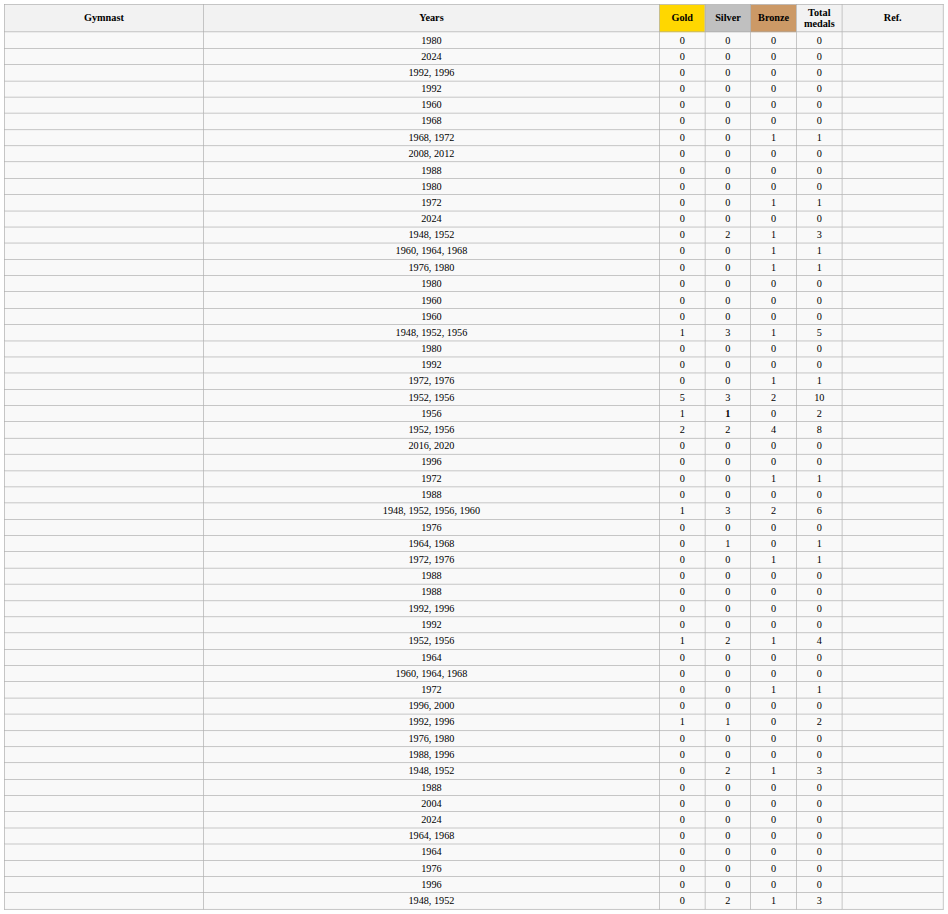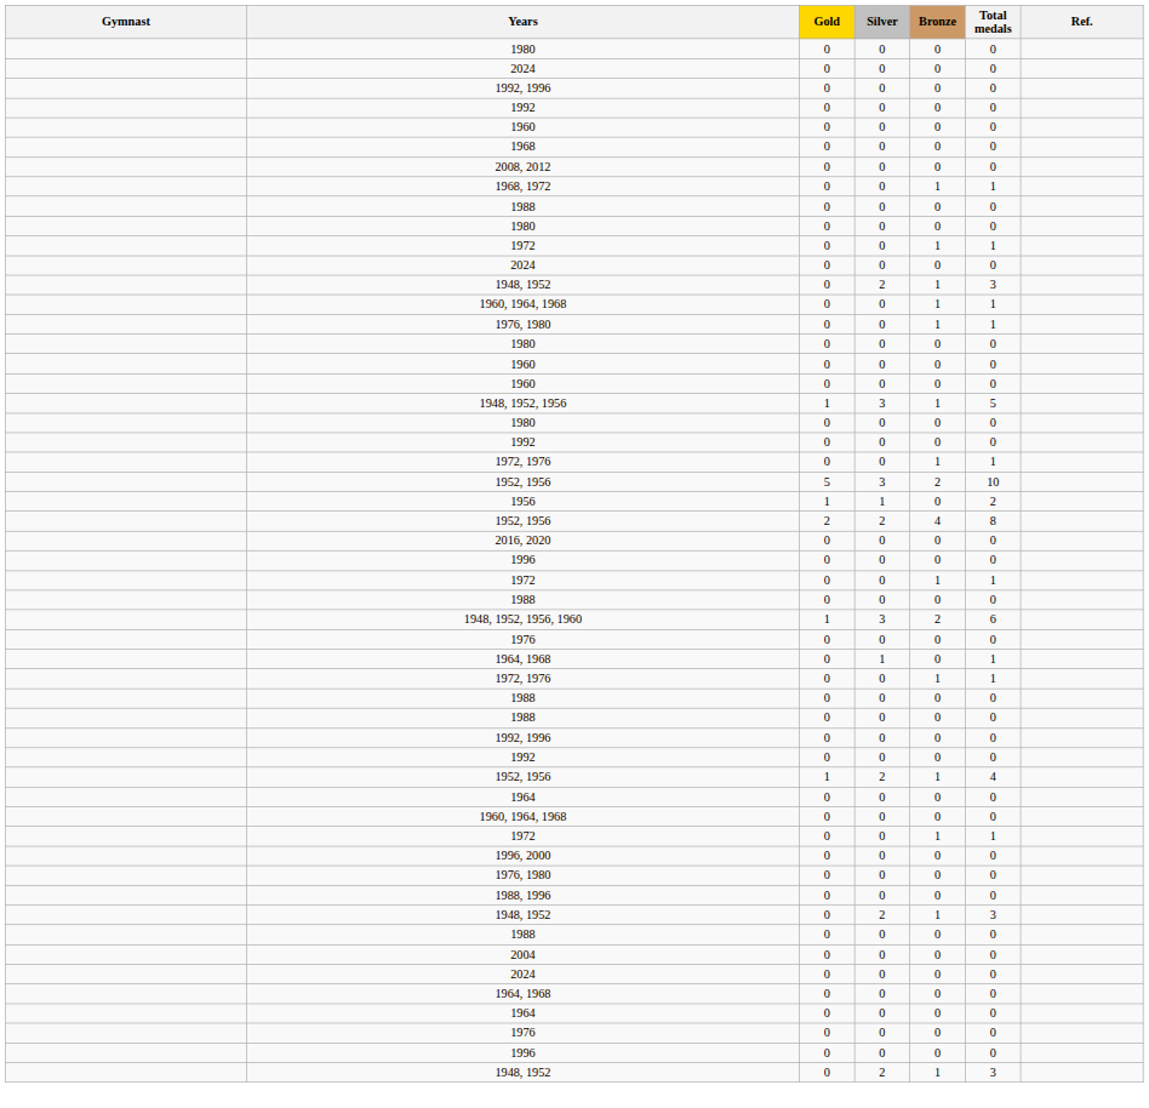 <table class="wikitable sortable" width=74% style="text-align:center;">
 <tr>
 <th>Gymnast</th>
 <th>Years</th>
 <th style="background-color:gold; width:4.0em; font-weight:bold;">Gold</th>
 <th style="background-color:silver; width:4.0em; font-weight:bold;">Silver</th>
 <th style="background-color:#cc9966; width:4.0em; font-weight:bold;">Bronze</th>
 <th style="width:4.0em;">Total medals</th>
 <th class="unsortable">Ref.</th>
 </tr>
 <tr>
 <td></td>
 <td>1980</td>
 <td>0</td>
 <td>0</td>
 <td>0</td>
 <td>0</td>
 <td></td>
 </tr>
 <tr>
 <td></td>
 <td>2024</td>
 <td>0</td>
 <td>0</td>
 <td>0</td>
 <td>0</td>
 <td></td>
 </tr>
 <tr>
 <td></td>
 <td>1992, 1996</td>
 <td>0</td>
 <td>0</td>
 <td>0</td>
 <td>0</td>
 <td></td>
 </tr>
 <tr>
 <td></td>
 <td>1992</td>
 <td>0</td>
 <td>0</td>
 <td>0</td>
 <td>0</td>
 <td></td>
 </tr>
 <tr>
 <td></td>
 <td>1960</td>
 <td>0</td>
 <td>0</td>
 <td>0</td>
 <td>0</td>
 <td></td>
 </tr>
 <tr>
 <td></td>
 <td>1968</td>
 <td>0</td>
 <td>0</td>
 <td>0</td>
 <td>0</td>
 <td></td>
 </tr>
 <tr>
 <td></td>
+<td>2008, 2012</td>
+<td>0</td>
+<td>0</td>
+<td>0</td>
+<td>0</td>
+<td></td>
+</tr>
+<tr>
+<td></td>
 <td>1968, 1972</td>
 <td>0</td>
 <td>0</td>
 <td>1</td>
 <td>1</td>
-<td></td>
-</tr>
-<tr>
-<td></td>
-<td>2008, 2012</td>
-<td>0</td>
-<td>0</td>
-<td>0</td>
-<td>0</td>
 <td></td>
 </tr>
 <tr>
 <td></td>
 <td>1988</td>
 <td>0</td>
 <td>0</td>
 <td>0</td>
 <td>0</td>
 <td></td>
 </tr>
 <tr>
 <td></td>
 <td>1980</td>
 <td>0</td>
 <td>0</td>
 <td>0</td>
 <td>0</td>
 <td></td>
 </tr>
 <tr>
 <td></td>
 <td>1972</td>
 <td>0</td>
 <td>0</td>
 <td>1</td>
 <td>1</td>
 <td></td>
 </tr>
 <tr>
 <td></td>
 <td>2024</td>
 <td>0</td>
 <td>0</td>
 <td>0</td>
 <td>0</td>
 <td></td>
 </tr>
 <tr>
 <td></td>
 <td>1948, 1952</td>
 <td>0</td>
 <td>2</td>
 <td>1</td>
 <td>3</td>
 <td></td>
 </tr>
 <tr>
 <td></td>
 <td>1960, 1964, 1968</td>
 <td>0</td>
 <td>0</td>
 <td>1</td>
 <td>1</td>
 <td></td>
 </tr>
 <tr>
 <td></td>
 <td>1976, 1980</td>
 <td>0</td>
 <td>0</td>
 <td>1</td>
 <td>1</td>
 <td></td>
 </tr>
 <tr>
 <td></td>
 <td>1980</td>
 <td>0</td>
 <td>0</td>
 <td>0</td>
 <td>0</td>
 <td></td>
 </tr>
 <tr>
 <td></td>
 <td>1960</td>
 <td>0</td>
 <td>0</td>
 <td>0</td>
 <td>0</td>
 <td></td>
 </tr>
 <tr>
 <td></td>
 <td>1960</td>
 <td>0</td>
 <td>0</td>
 <td>0</td>
 <td>0</td>
 <td></td>
 </tr>
 <tr>
 <td></td>
 <td>1948, 1952, 1956</td>
 <td>1</td>
 <td>3</td>
 <td>1</td>
 <td>5</td>
 <td></td>
 </tr>
 <tr>
 <td></td>
 <td>1980</td>
 <td>0</td>
 <td>0</td>
 <td>0</td>
 <td>0</td>
 <td></td>
 </tr>
 <tr>
 <td></td>
 <td>1992</td>
 <td>0</td>
 <td>0</td>
 <td>0</td>
 <td>0</td>
 <td></td>
 </tr>
 <tr>
 <td></td>
 <td>1972, 1976</td>
 <td>0</td>
 <td>0</td>
 <td>1</td>
 <td>1</td>
 <td></td>
 </tr>
 <tr>
 <td></td>
 <td>1952, 1956</td>
 <td>5</td>
 <td>3</td>
 <td>2</td>
 <td>10</td>
 <td></td>
 </tr>
 <tr>
 <td></td>
 <td>1956</td>
 <td>1</td>
-<td><strong>1</strong></td>
+<td>1</td>
 <td>0</td>
 <td>2</td>
 <td></td>
 </tr>
 <tr>
 <td></td>
 <td>1952, 1956</td>
 <td>2</td>
 <td>2</td>
 <td>4</td>
 <td>8</td>
 <td></td>
 </tr>
 <tr>
 <td></td>
 <td>2016, 2020</td>
 <td>0</td>
 <td>0</td>
 <td>0</td>
 <td>0</td>
 <td></td>
 </tr>
 <tr>
 <td></td>
 <td>1996</td>
 <td>0</td>
 <td>0</td>
 <td>0</td>
 <td>0</td>
 <td></td>
 </tr>
 <tr>
 <td></td>
 <td>1972</td>
 <td>0</td>
 <td>0</td>
 <td>1</td>
 <td>1</td>
 <td></td>
 </tr>
 <tr>
 <td></td>
 <td>1988</td>
 <td>0</td>
 <td>0</td>
 <td>0</td>
 <td>0</td>
 <td></td>
 </tr>
 <tr>
 <td></td>
 <td>1948, 1952, 1956, 1960</td>
 <td>1</td>
 <td>3</td>
 <td>2</td>
 <td>6</td>
 <td></td>
 </tr>
 <tr>
 <td></td>
 <td>1976</td>
 <td>0</td>
 <td>0</td>
 <td>0</td>
 <td>0</td>
 <td></td>
 </tr>
 <tr>
 <td></td>
 <td>1964, 1968</td>
 <td>0</td>
 <td>1</td>
 <td>0</td>
 <td>1</td>
 <td></td>
 </tr>
 <tr>
 <td></td>
 <td>1972, 1976</td>
 <td>0</td>
 <td>0</td>
 <td>1</td>
 <td>1</td>
 <td></td>
 </tr>
 <tr>
 <td></td>
 <td>1988</td>
 <td>0</td>
 <td>0</td>
 <td>0</td>
 <td>0</td>
 <td></td>
 </tr>
 <tr>
 <td></td>
 <td>1988</td>
 <td>0</td>
 <td>0</td>
 <td>0</td>
 <td>0</td>
 <td></td>
 </tr>
 <tr>
 <td></td>
 <td>1992, 1996</td>
 <td>0</td>
 <td>0</td>
 <td>0</td>
 <td>0</td>
 <td></td>
 </tr>
 <tr>
 <td></td>
 <td>1992</td>
 <td>0</td>
 <td>0</td>
 <td>0</td>
 <td>0</td>
 <td></td>
 </tr>
 <tr>
 <td></td>
 <td>1952, 1956</td>
 <td>1</td>
 <td>2</td>
 <td>1</td>
 <td>4</td>
 <td></td>
 </tr>
 <tr>
 <td></td>
 <td>1964</td>
 <td>0</td>
 <td>0</td>
 <td>0</td>
 <td>0</td>
 <td></td>
 </tr>
 <tr>
 <td></td>
 <td>1960, 1964, 1968</td>
 <td>0</td>
 <td>0</td>
 <td>0</td>
 <td>0</td>
 <td></td>
 </tr>
 <tr>
 <td></td>
 <td>1972</td>
 <td>0</td>
 <td>0</td>
 <td>1</td>
 <td>1</td>
 <td></td>
 </tr>
 <tr>
 <td></td>
 <td>1996, 2000</td>
 <td>0</td>
 <td>0</td>
 <td>0</td>
 <td>0</td>
 <td></td>
 </tr>
 <tr>
 <td></td>
-<td>1992, 1996</td>
-<td>1</td>
-<td>1</td>
-<td>0</td>
-<td>2</td>
-<td></td>
-</tr>
-<tr>
-<td></td>
 <td>1976, 1980</td>
 <td>0</td>
 <td>0</td>
 <td>0</td>
 <td>0</td>
 <td></td>
 </tr>
 <tr>
 <td></td>
 <td>1988, 1996</td>
 <td>0</td>
 <td>0</td>
 <td>0</td>
 <td>0</td>
 <td></td>
 </tr>
 <tr>
 <td></td>
 <td>1948, 1952</td>
 <td>0</td>
 <td>2</td>
 <td>1</td>
 <td>3</td>
 <td></td>
 </tr>
 <tr>
 <td></td>
 <td>1988</td>
 <td>0</td>
 <td>0</td>
 <td>0</td>
 <td>0</td>
 <td></td>
 </tr>
 <tr>
 <td></td>
 <td>2004</td>
 <td>0</td>
 <td>0</td>
 <td>0</td>
 <td>0</td>
 <td></td>
 </tr>
 <tr>
 <td></td>
 <td>2024</td>
 <td>0</td>
 <td>0</td>
 <td>0</td>
 <td>0</td>
 <td></td>
 </tr>
 <tr>
 <td></td>
 <td>1964, 1968</td>
 <td>0</td>
 <td>0</td>
 <td>0</td>
 <td>0</td>
 <td></td>
 </tr>
 <tr>
 <td></td>
 <td>1964</td>
 <td>0</td>
 <td>0</td>
 <td>0</td>
 <td>0</td>
 <td></td>
 </tr>
 <tr>
 <td></td>
 <td>1976</td>
 <td>0</td>
 <td>0</td>
 <td>0</td>
 <td>0</td>
 <td></td>
 </tr>
 <tr>
 <td></td>
 <td>1996</td>
 <td>0</td>
 <td>0</td>
 <td>0</td>
 <td>0</td>
 <td></td>
 </tr>
 <tr>
 <td></td>
 <td>1948, 1952</td>
 <td>0</td>
 <td>2</td>
 <td>1</td>
 <td>3</td>
 <td></td>
 </tr>
 </table>
